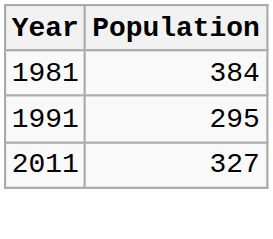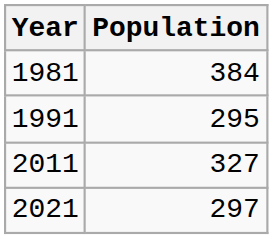 <table class=wikitable>
 <tr>
 <th>Year</th>
 <th>Population</th>
 </tr>
 <tr align=right>
 <td>1981</td>
 <td>384</td>
 </tr>
 <tr align=right>
 <td>1991</td>
 <td>295</td>
 </tr>
 <tr align=right>
 <td>2011</td>
 <td>327</td>
 </tr>
+<tr align=right>
+<td>2021</td>
+<td>297</td>
+</tr>
 </table>
